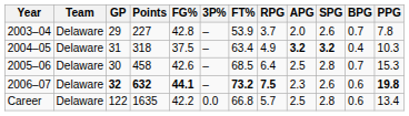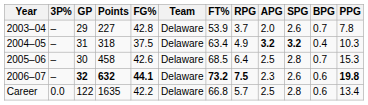 <table class="wikitable">
 <tr>
 <th>Year</th>
-<th>Team</th>
+<th>3P%</th>
 <th>GP</th>
 <th>Points</th>
 <th>FG%</th>
-<th>3P%</th>
+<th>Team</th>
 <th>FT%</th>
 <th>RPG</th>
 <th>APG</th>
 <th>SPG</th>
 <th>BPG</th>
 <th>PPG</th>
 </tr>
 <tr>
 <td>2003–04</td>
-<td>Delaware</td>
+<td>–</td>
 <td>29</td>
 <td>227</td>
 <td>42.8</td>
-<td>–</td>
+<td>Delaware</td>
 <td>53.9</td>
 <td>3.7</td>
 <td>2.0</td>
 <td>2.6</td>
 <td>0.7</td>
 <td>7.8</td>
 </tr>
 <tr>
 <td>2004–05</td>
-<td>Delaware</td>
+<td>–</td>
 <td>31</td>
 <td>318</td>
 <td>37.5</td>
-<td>–</td>
+<td>Delaware</td>
 <td>63.4</td>
 <td>4.9</td>
 <td><strong>3.2</strong></td>
 <td><strong>3.2</strong></td>
 <td>0.4</td>
 <td>10.3</td>
 </tr>
 <tr>
 <td>2005–06</td>
-<td>Delaware</td>
+<td>–</td>
 <td>30</td>
 <td>458</td>
 <td>42.6</td>
-<td>–</td>
+<td>Delaware</td>
 <td>68.5</td>
 <td>6.4</td>
 <td>2.5</td>
 <td>2.8</td>
 <td>0.7</td>
 <td>15.3</td>
 </tr>
 <tr>
 <td>2006–07</td>
-<td>Delaware</td>
+<td>–</td>
 <td><strong>32</strong></td>
 <td><strong>632</strong></td>
 <td><strong>44.1</strong></td>
-<td>–</td>
+<td>Delaware</td>
 <td><strong>73.2</strong></td>
 <td><strong>7.5</strong></td>
 <td>2.3</td>
 <td>2.6</td>
 <td>0.6</td>
 <td><strong>19.8</strong></td>
 </tr>
 <tr>
 <td>Career</td>
-<td>Delaware</td>
+<td>0.0</td>
 <td>122</td>
 <td>1635</td>
 <td>42.2</td>
-<td>0.0</td>
+<td>Delaware</td>
 <td>66.8</td>
 <td>5.7</td>
 <td>2.5</td>
 <td>2.8</td>
 <td>0.6</td>
 <td>13.4</td>
 </tr>
 </table>
